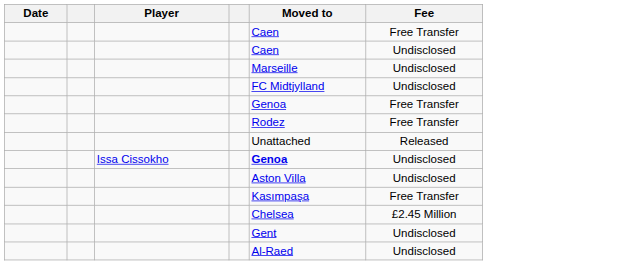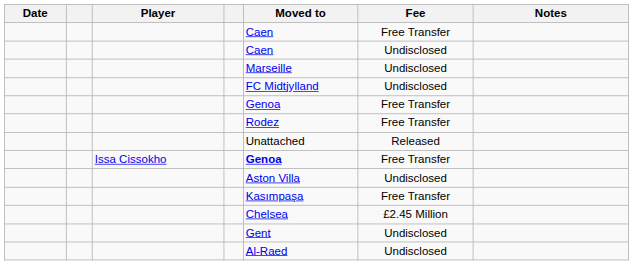 <table class="wikitable sortable">
 <tr>
 <th style="width:80px;">Date</th>
 <th style="width:30px;"></th>
 <th style="width:180px;">Player</th>
 <th style="width:20px;"></th>
 <th style="width:155px;">Moved to</th>
 <th style="width:155px;" class="unsortable">Fee</th>
+<th style="width:215px;" class="unsortable">Notes</th>
 </tr>
 <tr>
 <td></td>
 <td align=center></td>
 <td> </td>
 <td></td>
 <td> <a href='#'>Caen</a></td>
 <td align=center>Free Transfer</td>
+<td align=center></td>
 </tr>
 <tr>
 <td></td>
 <td align=center></td>
 <td> </td>
 <td></td>
 <td> <a href='#'>Caen</a></td>
 <td align=center>Undisclosed</td>
+<td align=center></td>
 </tr>
 <tr>
 <td></td>
 <td align=center></td>
 <td> </td>
 <td></td>
 <td> <a href='#'>Marseille</a></td>
 <td align=center>Undisclosed</td>
+<td align=center></td>
 </tr>
 <tr>
 <td></td>
 <td align=center></td>
 <td> </td>
 <td></td>
 <td> <a href='#'>FC Midtjylland</a></td>
 <td align=center>Undisclosed</td>
+<td align=center></td>
 </tr>
 <tr>
 <td></td>
 <td align=center></td>
 <td> </td>
 <td></td>
 <td> <a href='#'>Genoa</a></td>
 <td align=center>Free Transfer</td>
+<td align=center></td>
 </tr>
 <tr>
 <td></td>
 <td align=center></td>
 <td> </td>
 <td></td>
 <td> <a href='#'>Rodez</a></td>
 <td align=center>Free Transfer</td>
+<td align=center></td>
 </tr>
 <tr>
 <td></td>
 <td align=center></td>
 <td> </td>
 <td></td>
 <td>Unattached</td>
 <td align=center>Released</td>
+<td align=center></td>
 </tr>
 <tr>
 <td></td>
 <td align=center></td>
 <td> <a href='#'>Issa Cissokho</a></td>
 <td></td>
 <td><strong> <a href='#'>Genoa</a></strong></td>
-<td align=center>Undisclosed</td>
+<td align=center>Free Transfer</td>
+<td align=center></td>
 </tr>
 <tr>
 <td></td>
 <td align=center></td>
 <td> </td>
 <td></td>
 <td> <a href='#'>Aston Villa</a></td>
 <td align=center>Undisclosed</td>
+<td align=center></td>
 </tr>
 <tr>
 <td></td>
 <td align=center></td>
 <td> </td>
 <td></td>
 <td> <a href='#'>Kasımpaşa</a></td>
 <td align=center>Free Transfer</td>
+<td align=center></td>
 </tr>
 <tr>
 <td></td>
 <td align=center></td>
 <td> </td>
 <td></td>
 <td> <a href='#'>Chelsea</a></td>
 <td align=center>£2.45 Million</td>
+<td align=center></td>
 </tr>
 <tr>
 <td></td>
 <td align=center></td>
 <td> </td>
 <td></td>
 <td> <a href='#'>Gent</a></td>
 <td align=center>Undisclosed</td>
+<td align=center></td>
 </tr>
 <tr>
 <td></td>
 <td align=center></td>
 <td> </td>
 <td></td>
 <td> <a href='#'>Al-Raed</a></td>
 <td align=center>Undisclosed</td>
+<td align=center></td>
 </tr>
 </table>
